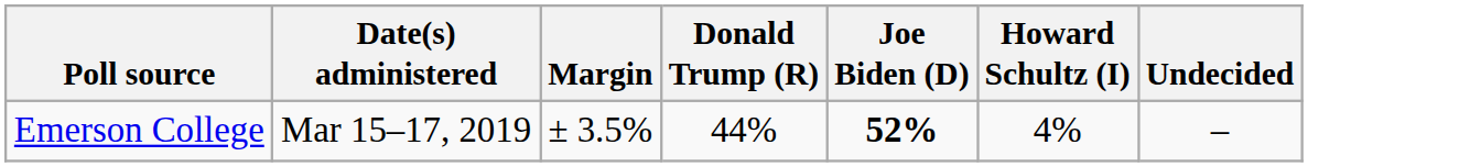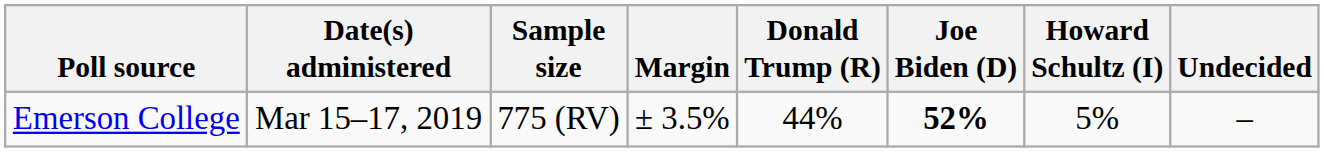 <table class="wikitable" style="font-size:90%;text-align:center;">
 <tr valign=bottom style="font-size:90%;">
 <th>Poll source</th>
 <th>Date(s)<br>administered</th>
+<th>Sample<br>size</th>
 <th>Margin<br></th>
 <th>Donald<br>Trump (R)</th>
 <th>Joe<br>Biden (D)</th>
 <th>Howard<br>Schultz (I)</th>
 <th>Undecided</th>
 </tr>
 <tr>
 <td style="text-align:left;"><a href='#'>Emerson College</a></td>
 <td>Mar 15–17, 2019</td>
+<td>775 (RV)</td>
 <td>± 3.5%</td>
 <td>44%</td>
 <td><strong>52%</strong></td>
-<td>4%</td>
+<td>5%</td>
 <td>–</td>
 </tr>
 </table>
